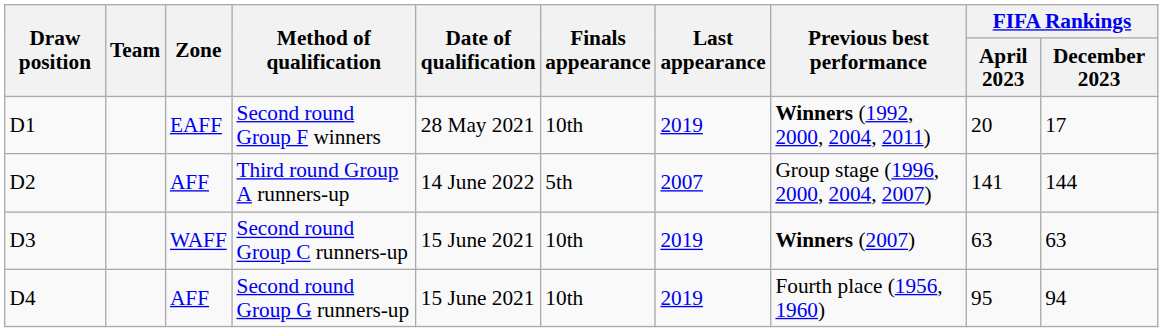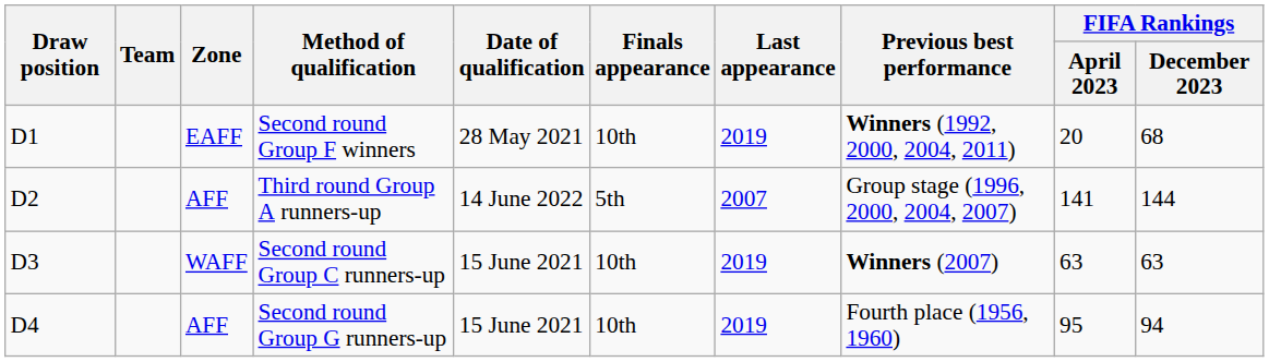 <table class="wikitable sortable">
 <tr>
 <th rowspan=2>Draw position</th>
 <th rowspan=2>Team</th>
 <th rowspan=2>Zone</th>
 <th rowspan=2>Method of<br>qualification</th>
 <th rowspan=2>Date of<br>qualification</th>
 <th rowspan=2>Finals<br>appearance</th>
 <th rowspan=2>Last<br>appearance</th>
 <th rowspan=2>Previous best<br>performance</th>
 <th colspan=2><a href='#'>FIFA Rankings</a></th>
 </tr>
 <tr>
 <th>April 2023</th>
 <th>December 2023</th>
 </tr>
 <tr>
 <td>D1</td>
 <td style=white-space:nowrap></td>
 <td><a href='#'>EAFF</a></td>
 <td data-sort-value="F1"><a href='#'>Second round Group F</a> winners</td>
 <td data-sort-value="2">28 May 2021</td>
 <td>10th</td>
 <td><a href='#'>2019</a></td>
 <td data-sort-value="4.1"><strong>Winners</strong> (<a href='#'>1992</a>, <a href='#'>2000</a>, <a href='#'>2004</a>, <a href='#'>2011</a>)</td>
 <td>20</td>
-<td>17</td>
+<td>68</td>
 </tr>
 <tr>
 <td>D2</td>
 <td style=white-space:nowrap></td>
 <td><a href='#'>AFF</a></td>
 <td data-sort-value="A2"><a href='#'>Third round Group A</a> runners-up</td>
 <td data-sort-value="24">14 June 2022</td>
 <td>5th</td>
 <td><a href='#'>2007</a></td>
 <td data-sort-value="3.4">Group stage (<a href='#'>1996</a>, <a href='#'>2000</a>, <a href='#'>2004</a>, <a href='#'>2007</a>)</td>
 <td>141</td>
 <td>144</td>
 </tr>
 <tr>
 <td>D3</td>
 <td style=white-space:nowrap></td>
 <td><a href='#'>WAFF</a></td>
 <td data-sort-value="C2"><a href='#'>Second round Group C</a> runners-up</td>
 <td data-sort-value="10">15 June 2021</td>
 <td>10th</td>
 <td><a href='#'>2019</a></td>
 <td data-sort-value="3.2"><strong>Winners</strong> (<a href='#'>2007</a>)</td>
 <td>63</td>
 <td>63</td>
 </tr>
 <tr>
 <td>D4</td>
 <td style=white-space:nowrap></td>
 <td><a href='#'>AFF</a></td>
 <td data-sort-value="G2"><a href='#'>Second round Group G</a> runners-up</td>
 <td data-sort-value="12">15 June 2021</td>
 <td>10th</td>
 <td><a href='#'>2019</a></td>
 <td data-sort-value="3.3">Fourth place (<a href='#'>1956</a>, <a href='#'>1960</a>)</td>
 <td>95</td>
 <td>94</td>
 </tr>
 </table>
